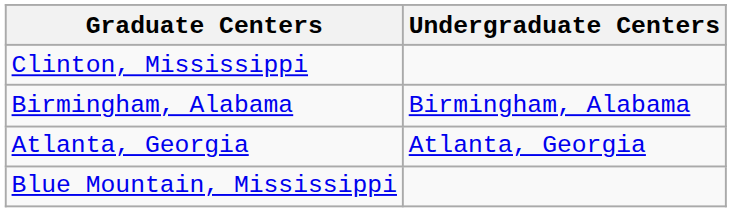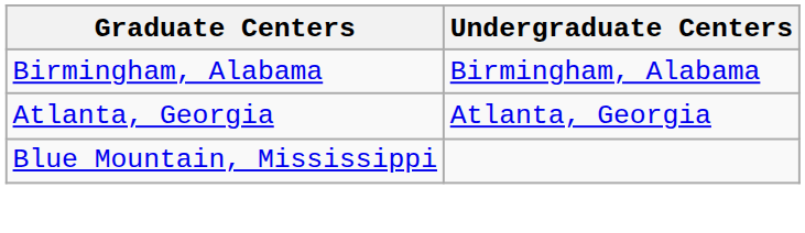 <table class="wikitable" style="margin: 1em auto 1em auto;">
 <tr>
 <th>Graduate Centers</th>
 <th>Undergraduate Centers</th>
-</tr>
-<tr>
-<td><a href='#'>Clinton, Mississippi</a></td>
-<td></td>
 </tr>
 <tr>
 <td><a href='#'>Birmingham, Alabama</a></td>
 <td><a href='#'>Birmingham, Alabama</a></td>
 </tr>
 <tr>
 <td><a href='#'>Atlanta, Georgia</a></td>
 <td><a href='#'>Atlanta, Georgia</a></td>
 </tr>
 <tr>
 <td><a href='#'>Blue Mountain, Mississippi</a></td>
 <td></td>
 </tr>
 </table>
